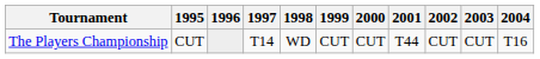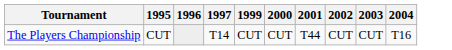 <table class="wikitable" style="font-size:95%;text-align:center;">
 <tr>
 <th>Tournament</th>
 <th>1995</th>
 <th>1996</th>
 <th>1997</th>
-<th>1998</th>
 <th>1999</th>
 <th>2000</th>
 <th>2001</th>
 <th>2002</th>
 <th>2003</th>
 <th>2004</th>
 </tr>
 <tr>
 <td align=left><a href='#'>The Players Championship</a></td>
 <td>CUT</td>
 <td style="background:#eeeeee;"></td>
 <td>T14</td>
-<td>WD</td>
 <td>CUT</td>
 <td>CUT</td>
 <td>T44</td>
 <td>CUT</td>
 <td>CUT</td>
 <td>T16</td>
 </tr>
 </table>
